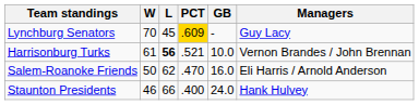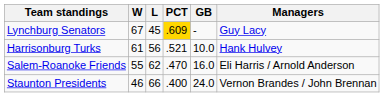 <table class="wikitable">
 <tr>
 <th>Team standings</th>
 <th>W</th>
 <th>L</th>
 <th>PCT</th>
 <th>GB</th>
 <th>Managers</th>
 </tr>
 <tr>
 <td><a href='#'>Lynchburg Senators</a></td>
-<td>70</td>
+<td>67</td>
 <td>45</td>
 <td style="background: gold;">.609</td>
 <td>-</td>
 <td><a href='#'>Guy Lacy</a></td>
 </tr>
 <tr>
 <td><a href='#'>Harrisonburg Turks</a></td>
 <td>61</td>
-<td><strong>56</strong></td>
+<td>56</td>
 <td>.521</td>
 <td>10.0</td>
-<td>Vernon Brandes / John Brennan</td>
+<td><a href='#'>Hank Hulvey</a></td>
 </tr>
 <tr>
 <td><a href='#'>Salem-Roanoke Friends</a></td>
-<td>50</td>
+<td>55</td>
 <td>62</td>
 <td>.470</td>
 <td>16.0</td>
 <td>Eli Harris / Arnold Anderson</td>
 </tr>
 <tr>
 <td><a href='#'>Staunton Presidents</a></td>
 <td>46</td>
 <td>66</td>
 <td>.400</td>
 <td>24.0</td>
-<td><a href='#'>Hank Hulvey</a></td>
+<td>Vernon Brandes / John Brennan</td>
 </tr>
 </table>
